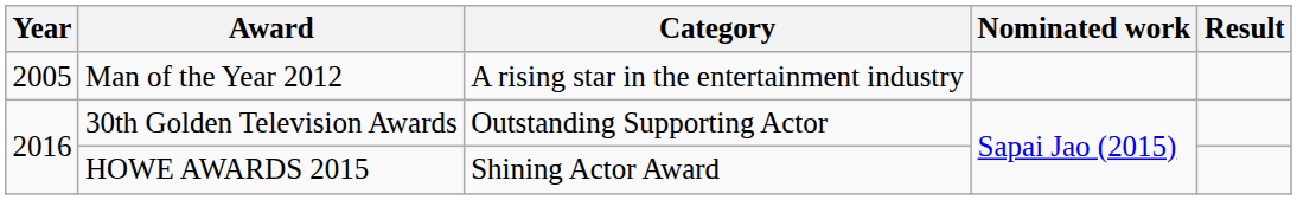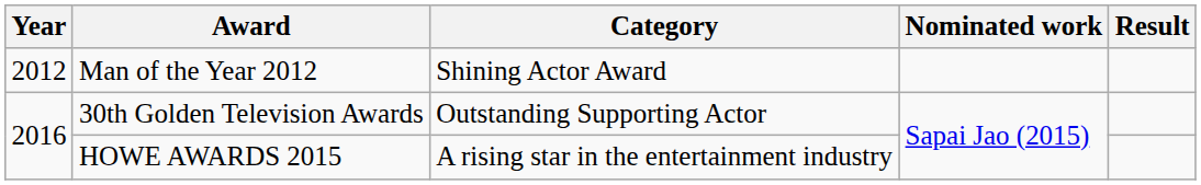 <table class="wikitable">
 <tr>
 <th>Year</th>
 <th>Award</th>
 <th>Category</th>
 <th>Nominated work</th>
 <th>Result</th>
 </tr>
 <tr>
-<td>2005</td>
+<td>2012</td>
 <td>Man of the Year 2012</td>
-<td>A rising star in the entertainment industry</td>
+<td>Shining Actor Award</td>
 <td></td>
 <td></td>
 </tr>
 <tr>
 <td rowspan="2">2016</td>
 <td>30th Golden Television Awards</td>
 <td>Outstanding Supporting Actor</td>
 <td rowspan="2"><a href='#'>Sapai Jao (2015)</a></td>
 <td>  </td>
 </tr>
 <tr>
 <td>HOWE AWARDS 2015</td>
-<td>Shining Actor Award</td>
+<td>A rising star in the entertainment industry</td>
 <td> </td>
 </tr>
 </table>
